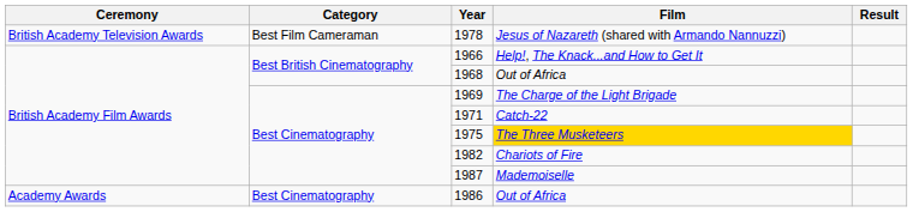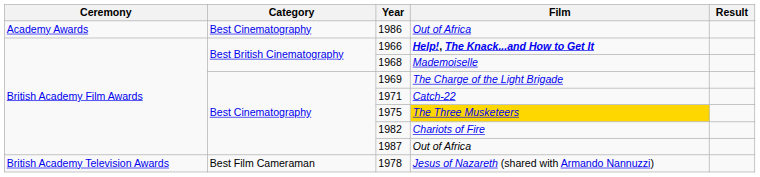 <table class="wikitable" style="width:90%;">
 <tr>
 <th>Ceremony</th>
 <th>Category</th>
 <th>Year</th>
 <th>Film</th>
 <th>Result</th>
 </tr>
 <tr>
-<td rowspan="1"><a href='#'>British Academy Television Awards</a></td>
-<td>Best Film Cameraman</td>
-<td>1978</td>
-<td><em><a href='#'>Jesus of Nazareth</a></em> (shared with <a href='#'>Armando Nannuzzi</a>)</td>
+<td rowspan="1"><a href='#'>Academy Awards</a></td>
+<td><a href='#'>Best Cinematography</a></td>
+<td>1986</td>
+<td><em><a href='#'>Out of Africa</a></em></td>
 <td></td>
 </tr>
 <tr>
 <td rowspan="7"><a href='#'>British Academy Film Awards</a></td>
 <td rowspan="2"><a href='#'>Best British Cinematography</a></td>
 <td>1966</td>
-<td><em><a href='#'>Help!</a></em>, <em><a href='#'>The Knack...and How to Get It</a></em></td>
+<td><strong><em><a href='#'>Help!</a></em>, <em><a href='#'>The Knack...and How to Get It</a></em></strong></td>
 <td></td>
 </tr>
 <tr>
 <td>1968</td>
-<td><em>Out of Africa</em></td>
+<td><em><a href='#'>Mademoiselle</a></em></td>
 <td></td>
 </tr>
 <tr>
 <td rowspan="5"><a href='#'>Best Cinematography</a></td>
 <td>1969</td>
 <td><em><a href='#'>The Charge of the Light Brigade</a></em></td>
 <td></td>
 </tr>
 <tr>
 <td>1971</td>
 <td><em><a href='#'>Catch-22</a></em></td>
 <td></td>
 </tr>
 <tr>
 <td>1975</td>
 <td style="background: gold;"><em><a href='#'>The Three Musketeers</a></em></td>
 <td></td>
 </tr>
 <tr>
 <td>1982</td>
 <td><em><a href='#'>Chariots of Fire</a></em></td>
 <td></td>
 </tr>
 <tr>
 <td>1987</td>
-<td><em><a href='#'>Mademoiselle</a></em></td>
+<td><em>Out of Africa</em></td>
 <td></td>
 </tr>
 <tr>
-<td rowspan="1"><a href='#'>Academy Awards</a></td>
-<td><a href='#'>Best Cinematography</a></td>
-<td>1986</td>
-<td><em><a href='#'>Out of Africa</a></em></td>
+<td rowspan="1"><a href='#'>British Academy Television Awards</a></td>
+<td>Best Film Cameraman</td>
+<td>1978</td>
+<td><em><a href='#'>Jesus of Nazareth</a></em> (shared with <a href='#'>Armando Nannuzzi</a>)</td>
 <td></td>
 </tr>
 </table>
